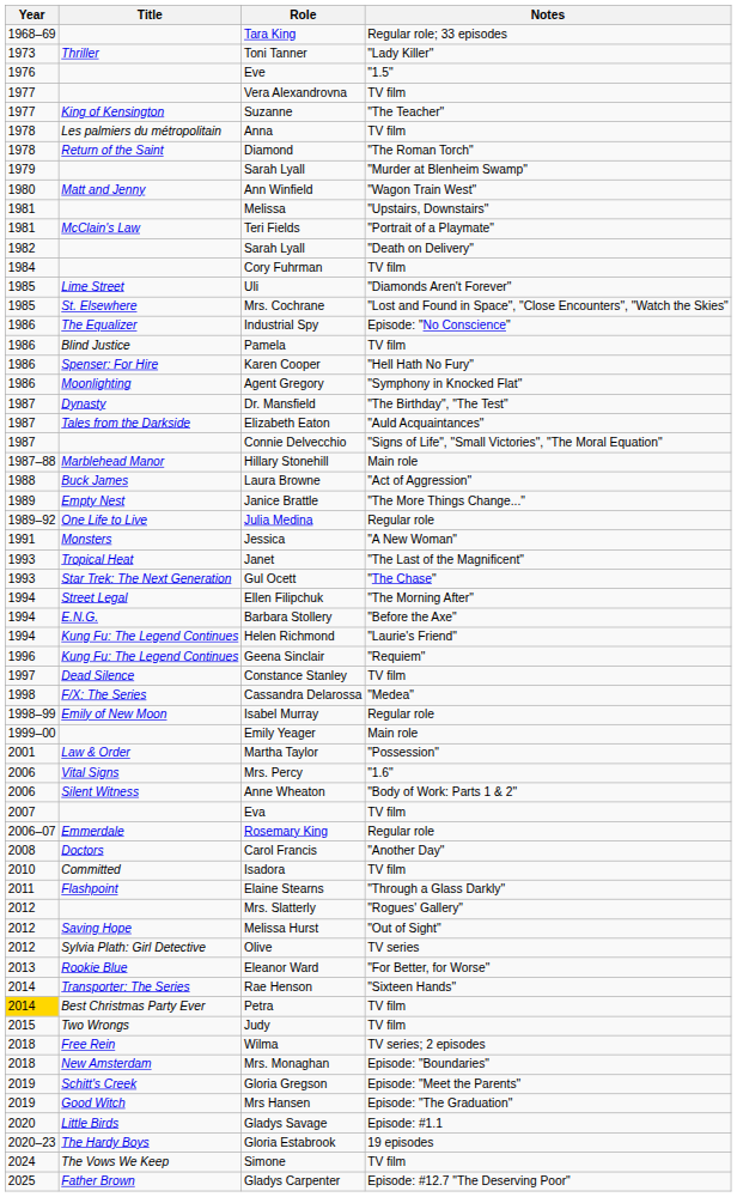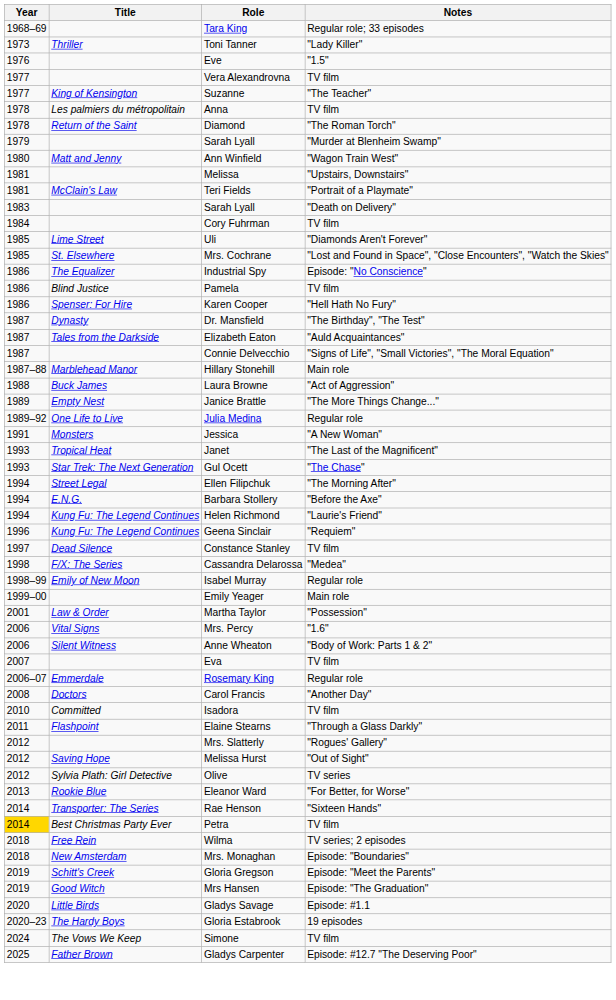 <table class="wikitable sortable">
 <tr>
 <th>Year</th>
 <th>Title</th>
 <th>Role</th>
 <th class="unsortable">Notes</th>
 </tr>
 <tr>
 <td>1968–69</td>
 <td><em></em></td>
 <td><a href='#'>Tara King</a></td>
 <td>Regular role; 33 episodes</td>
 </tr>
 <tr>
 <td>1973</td>
 <td><em><a href='#'>Thriller</a></em></td>
 <td>Toni Tanner</td>
 <td>"Lady Killer"</td>
 </tr>
 <tr>
 <td>1976</td>
 <td><em></em></td>
 <td>Eve</td>
 <td>"1.5"</td>
 </tr>
 <tr>
 <td>1977</td>
 <td><em></em></td>
 <td>Vera Alexandrovna</td>
 <td>TV film</td>
 </tr>
 <tr>
 <td>1977</td>
 <td><em><a href='#'>King of Kensington</a></em></td>
 <td>Suzanne</td>
 <td>"The Teacher"</td>
 </tr>
 <tr>
 <td>1978</td>
 <td><em>Les palmiers du métropolitain</em></td>
 <td>Anna</td>
 <td>TV film</td>
 </tr>
 <tr>
 <td>1978</td>
 <td><em><a href='#'>Return of the Saint</a></em></td>
 <td>Diamond</td>
 <td>"The Roman Torch"</td>
 </tr>
 <tr>
 <td>1979</td>
 <td><em></em></td>
 <td>Sarah Lyall</td>
 <td>"Murder at Blenheim Swamp"</td>
 </tr>
 <tr>
 <td>1980</td>
 <td><em><a href='#'>Matt and Jenny</a></em></td>
 <td>Ann Winfield</td>
 <td>"Wagon Train West"</td>
 </tr>
 <tr>
 <td>1981</td>
 <td><em></em></td>
 <td>Melissa</td>
 <td>"Upstairs, Downstairs"</td>
 </tr>
 <tr>
 <td>1981</td>
 <td><em><a href='#'>McClain's Law</a></em></td>
 <td>Teri Fields</td>
 <td>"Portrait of a Playmate"</td>
 </tr>
 <tr>
-<td>1982</td>
+<td>1983</td>
 <td><em></em></td>
 <td>Sarah Lyall</td>
 <td>"Death on Delivery"</td>
 </tr>
 <tr>
 <td>1984</td>
 <td><em></em></td>
 <td>Cory Fuhrman</td>
 <td>TV film</td>
 </tr>
 <tr>
 <td>1985</td>
 <td><em><a href='#'>Lime Street</a></em></td>
 <td>Uli</td>
 <td>"Diamonds Aren't Forever"</td>
 </tr>
 <tr>
 <td>1985</td>
 <td><em><a href='#'>St. Elsewhere</a></em></td>
 <td>Mrs. Cochrane</td>
 <td>"Lost and Found in Space", "Close Encounters", "Watch the Skies"</td>
 </tr>
 <tr>
 <td>1986</td>
 <td data-sort-value="Equalizer, The"><em><a href='#'>The Equalizer</a></em></td>
 <td>Industrial Spy</td>
 <td>Episode: "<a href='#'>No Conscience</a>"</td>
 </tr>
 <tr>
 <td>1986</td>
 <td><em>Blind Justice</em></td>
 <td>Pamela</td>
 <td>TV film</td>
 </tr>
 <tr>
 <td>1986</td>
 <td><em><a href='#'>Spenser: For Hire</a></em></td>
 <td>Karen Cooper</td>
 <td>"Hell Hath No Fury"</td>
-</tr>
-<tr>
-<td>1986</td>
-<td><em><a href='#'>Moonlighting</a></em></td>
-<td>Agent Gregory</td>
-<td>"Symphony in Knocked Flat"</td>
 </tr>
 <tr>
 <td>1987</td>
 <td><em><a href='#'>Dynasty</a></em></td>
 <td>Dr. Mansfield</td>
 <td>"The Birthday", "The Test"</td>
 </tr>
 <tr>
 <td>1987</td>
 <td><em><a href='#'>Tales from the Darkside</a></em></td>
 <td>Elizabeth Eaton</td>
 <td>"Auld Acquaintances"</td>
 </tr>
 <tr>
 <td>1987</td>
 <td><em></em></td>
 <td>Connie Delvecchio</td>
 <td>"Signs of Life", "Small Victories", "The Moral Equation"</td>
 </tr>
 <tr>
 <td>1987–88</td>
 <td><em><a href='#'>Marblehead Manor</a></em></td>
 <td>Hillary Stonehill</td>
 <td>Main role</td>
 </tr>
 <tr>
 <td>1988</td>
 <td><em><a href='#'>Buck James</a></em></td>
 <td>Laura Browne</td>
 <td>"Act of Aggression"</td>
 </tr>
 <tr>
 <td>1989</td>
 <td><em><a href='#'>Empty Nest</a></em></td>
 <td>Janice Brattle</td>
 <td>"The More Things Change..."</td>
 </tr>
 <tr>
 <td>1989–92</td>
 <td><em><a href='#'>One Life to Live</a></em></td>
 <td><a href='#'>Julia Medina</a></td>
 <td>Regular role</td>
 </tr>
 <tr>
 <td>1991</td>
 <td><em><a href='#'>Monsters</a></em></td>
 <td>Jessica</td>
 <td>"A New Woman"</td>
 </tr>
 <tr>
 <td>1993</td>
 <td><em><a href='#'>Tropical Heat</a></em></td>
 <td>Janet</td>
 <td>"The Last of the Magnificent"</td>
 </tr>
 <tr>
 <td>1993</td>
 <td><em><a href='#'>Star Trek: The Next Generation</a></em></td>
 <td>Gul Ocett</td>
 <td>"<a href='#'>The Chase</a>"</td>
 </tr>
 <tr>
 <td>1994</td>
 <td><em><a href='#'>Street Legal</a></em></td>
 <td>Ellen Filipchuk</td>
 <td>"The Morning After"</td>
 </tr>
 <tr>
 <td>1994</td>
 <td><em><a href='#'>E.N.G.</a></em></td>
 <td>Barbara Stollery</td>
 <td>"Before the Axe"</td>
 </tr>
 <tr>
 <td>1994</td>
 <td><em><a href='#'>Kung Fu: The Legend Continues</a></em></td>
 <td>Helen Richmond</td>
 <td>"Laurie's Friend"</td>
 </tr>
 <tr>
 <td>1996</td>
 <td><em><a href='#'>Kung Fu: The Legend Continues</a></em></td>
 <td>Geena Sinclair</td>
 <td>"Requiem"</td>
 </tr>
 <tr>
 <td>1997</td>
 <td><em><a href='#'>Dead Silence</a></em></td>
 <td>Constance Stanley</td>
 <td>TV film</td>
 </tr>
 <tr>
 <td>1998</td>
 <td><em><a href='#'>F/X: The Series</a></em></td>
 <td>Cassandra Delarossa</td>
 <td>"Medea"</td>
 </tr>
 <tr>
 <td>1998–99</td>
 <td><em><a href='#'>Emily of New Moon</a></em></td>
 <td>Isabel Murray</td>
 <td>Regular role</td>
 </tr>
 <tr>
 <td>1999–00</td>
 <td><em></em></td>
 <td>Emily Yeager</td>
 <td>Main role</td>
 </tr>
 <tr>
 <td>2001</td>
 <td><em><a href='#'>Law & Order</a></em></td>
 <td>Martha Taylor</td>
 <td>"Possession"</td>
 </tr>
 <tr>
 <td>2006</td>
 <td><em><a href='#'>Vital Signs</a></em></td>
 <td>Mrs. Percy</td>
 <td>"1.6"</td>
 </tr>
 <tr>
 <td>2006</td>
 <td><em><a href='#'>Silent Witness</a></em></td>
 <td>Anne Wheaton</td>
 <td>"Body of Work: Parts 1 & 2"</td>
 </tr>
 <tr>
 <td>2007</td>
 <td><em></em></td>
 <td>Eva</td>
 <td>TV film</td>
 </tr>
 <tr>
 <td>2006–07</td>
 <td><em><a href='#'>Emmerdale</a></em></td>
 <td><a href='#'>Rosemary King</a></td>
 <td>Regular role</td>
 </tr>
 <tr>
 <td>2008</td>
 <td><em><a href='#'>Doctors</a></em></td>
 <td>Carol Francis</td>
 <td>"Another Day"</td>
 </tr>
 <tr>
 <td>2010</td>
 <td><em>Committed</em></td>
 <td>Isadora</td>
 <td>TV film</td>
 </tr>
 <tr>
 <td>2011</td>
 <td><em><a href='#'>Flashpoint</a></em></td>
 <td>Elaine Stearns</td>
 <td>"Through a Glass Darkly"</td>
 </tr>
 <tr>
 <td>2012</td>
 <td><em></em></td>
 <td>Mrs. Slatterly</td>
 <td>"Rogues' Gallery"</td>
 </tr>
 <tr>
 <td>2012</td>
 <td><em><a href='#'>Saving Hope</a></em></td>
 <td>Melissa Hurst</td>
 <td>"Out of Sight"</td>
 </tr>
 <tr>
 <td>2012</td>
 <td><em>Sylvia Plath: Girl Detective</em></td>
 <td>Olive</td>
 <td>TV series</td>
 </tr>
 <tr>
 <td>2013</td>
 <td><em><a href='#'>Rookie Blue</a></em></td>
 <td>Eleanor Ward</td>
 <td>"For Better, for Worse"</td>
 </tr>
 <tr>
 <td>2014</td>
 <td><em><a href='#'>Transporter: The Series</a></em></td>
 <td>Rae Henson</td>
 <td>"Sixteen Hands"</td>
 </tr>
 <tr>
 <td style="background: gold;">2014</td>
 <td><em>Best Christmas Party Ever</em></td>
 <td>Petra</td>
 <td>TV film</td>
 </tr>
 <tr>
-<td>2015</td>
-<td><em>Two Wrongs</em></td>
-<td>Judy</td>
-<td>TV film</td>
-</tr>
-<tr>
 <td>2018</td>
 <td><em><a href='#'>Free Rein</a></em></td>
 <td>Wilma</td>
 <td>TV series; 2 episodes</td>
 </tr>
 <tr>
 <td>2018</td>
 <td><em><a href='#'>New Amsterdam</a></em></td>
 <td>Mrs. Monaghan</td>
 <td>Episode: "Boundaries"</td>
 </tr>
 <tr>
 <td>2019</td>
 <td><em><a href='#'>Schitt's Creek</a></em></td>
 <td>Gloria Gregson</td>
 <td>Episode: "Meet the Parents"</td>
 </tr>
 <tr>
 <td>2019</td>
 <td><em><a href='#'>Good Witch</a></em></td>
 <td>Mrs Hansen</td>
 <td>Episode: "The Graduation"</td>
 </tr>
 <tr>
 <td>2020</td>
 <td><em><a href='#'>Little Birds</a></em></td>
 <td>Gladys Savage</td>
 <td>Episode: #1.1</td>
 </tr>
 <tr>
 <td>2020–23</td>
 <td data-sort-value="Hardy Boys, The"><em><a href='#'>The Hardy Boys</a> </em></td>
 <td>Gloria Estabrook</td>
 <td>19 episodes</td>
 </tr>
 <tr>
 <td>2024</td>
 <td data-sort-value="Vows We Keep, The"><em>The Vows We Keep</em></td>
 <td>Simone</td>
 <td>TV film</td>
 </tr>
 <tr>
 <td>2025</td>
 <td><em><a href='#'>Father Brown</a></em></td>
 <td>Gladys Carpenter</td>
 <td>Episode: #12.7 "The Deserving Poor"</td>
 </tr>
 </table>
